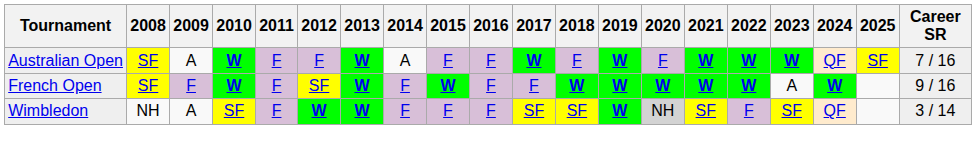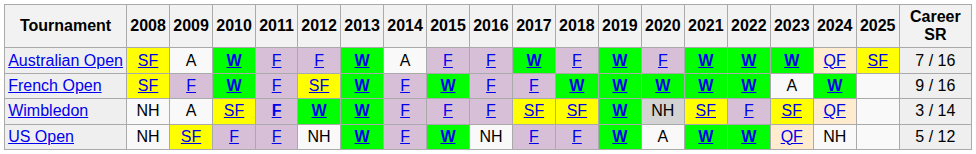 <table class="wikitable" style="text-align:center;font-size:100%">
 <tr style="background:#efefef;">
 <th>Tournament</th>
 <th>2008</th>
 <th>2009</th>
 <th>2010</th>
 <th>2011</th>
 <th>2012</th>
 <th>2013</th>
 <th>2014</th>
 <th>2015</th>
 <th>2016</th>
 <th>2017</th>
 <th>2018</th>
 <th>2019</th>
 <th>2020</th>
 <th>2021</th>
 <th>2022</th>
 <th>2023</th>
 <th>2024</th>
 <th>2025</th>
 <th style="width:65px;">Career SR</th>
 </tr>
 <tr>
 <td style="background:#efefef; text-align:left;"><a href='#'>Australian Open</a></td>
 <td style="text-align:center; background:yellow;"><a href='#'>SF</a></td>
 <td style="text-align:center;">A</td>
 <td style="text-align:center; background:lime;"><strong><a href='#'>W</a></strong></td>
 <td style="text-align:center; background:thistle;"><a href='#'>F</a></td>
 <td style="text-align:center; background:thistle;"><a href='#'>F</a></td>
 <td style="text-align:center; background:lime;"><strong><a href='#'>W</a></strong></td>
 <td style="text-align:center;">A</td>
 <td style="text-align:center; background:thistle;"><a href='#'>F</a></td>
 <td style="text-align:center; background:thistle;"><a href='#'>F</a></td>
 <td style="text-align:center; background:lime;"><strong><a href='#'>W</a></strong></td>
 <td style="text-align:center; background:thistle;"><a href='#'>F</a></td>
 <td style="text-align:center; background:lime;"><strong><a href='#'>W</a></strong></td>
 <td style="text-align:center; background:thistle;"><a href='#'>F</a></td>
 <td style="text-align:center; background:lime;"><strong><a href='#'>W</a></strong></td>
 <td style="text-align:center; background:lime;"><strong><a href='#'>W</a></strong></td>
 <td style="text-align:center; background:lime;"><strong><a href='#'>W</a></strong></td>
 <td style="text-align:center; background:#ffebcd;"><a href='#'>QF</a></td>
 <td style="text-align:center; background:yellow;"><a href='#'>SF</a></td>
 <td style="text-align:center; background:#efefef;">7 / 16</td>
 </tr>
 <tr>
 <td style="background:#efefef; text-align:left;"><a href='#'>French Open</a></td>
 <td style="text-align:center; background:yellow;"><a href='#'>SF</a></td>
 <td style="text-align:center; background:thistle;"><a href='#'>F</a></td>
 <td style="text-align:center; background:lime;"><strong><a href='#'>W</a></strong></td>
 <td style="text-align:center; background:thistle;"><a href='#'>F</a></td>
 <td style="text-align:center; background:yellow;"><a href='#'>SF</a></td>
 <td style="text-align:center; background:lime;"><strong><a href='#'>W</a></strong></td>
 <td style="text-align:center; background:thistle;"><a href='#'>F</a></td>
 <td style="text-align:center; background:lime;"><strong><a href='#'>W</a></strong></td>
 <td style="text-align:center; background:thistle;"><a href='#'>F</a></td>
 <td style="text-align:center; background:thistle;"><a href='#'>F</a></td>
 <td style="text-align:center; background:lime;"><strong><a href='#'>W</a></strong></td>
 <td style="text-align:center; background:lime;"><strong><a href='#'>W</a></strong></td>
 <td style="text-align:center; background:lime;"><strong><a href='#'>W</a></strong></td>
 <td style="text-align:center; background:lime;"><strong><a href='#'>W</a></strong></td>
 <td style="text-align:center; background:lime;"><strong><a href='#'>W</a></strong></td>
 <td>A</td>
 <td style="text-align:center; background:lime;"><strong><a href='#'>W</a></strong></td>
 <td></td>
 <td style="text-align:center; background:#efefef;">9 / 16</td>
 </tr>
 <tr>
 <td style="background:#efefef; text-align:left;"><a href='#'>Wimbledon</a></td>
 <td style="text-align:center;">NH</td>
 <td style="text-align:center;">A</td>
 <td style="text-align:center; background:yellow;"><a href='#'>SF</a></td>
-<td style="text-align:center; background:thistle;"><a href='#'>F</a></td>
+<td style="text-align:center; background:thistle;"><strong><a href='#'>F</a></strong></td>
 <td style="text-align:center; background:lime;"><strong><a href='#'>W</a></strong></td>
 <td style="text-align:center; background:lime;"><strong><a href='#'>W</a></strong></td>
 <td style="text-align:center; background:thistle;"><a href='#'>F</a></td>
 <td style="text-align:center; background:thistle;"><a href='#'>F</a></td>
 <td style="text-align:center; background:thistle;"><a href='#'>F</a></td>
 <td style="text-align:center; background:yellow;"><a href='#'>SF</a></td>
 <td style="text-align:center; background:yellow;"><a href='#'>SF</a></td>
 <td style="text-align:center; background:lime;"><strong><a href='#'>W</a></strong></td>
 <td style="background: lightgrey; text-align:center;">NH</td>
 <td style="text-align:center; background:yellow;"><a href='#'>SF</a></td>
 <td style="text-align:center; background:thistle;"><a href='#'>F</a></td>
 <td style="text-align:center; background:yellow;"><a href='#'>SF</a></td>
 <td style="text-align:center; background:#ffebcd;"><a href='#'>QF</a></td>
 <td></td>
 <td style="text-align:center; background:#efefef;">3 / 14</td>
 </tr>
+<tr>
+<td style="background:#efefef; text-align:left;"><a href='#'>US Open</a></td>
+<td style="text-align:center;">NH</td>
+<td style="text-align:center; background:yellow;"><a href='#'>SF</a></td>
+<td style="text-align:center; background:thistle;"><a href='#'>F</a></td>
+<td style="text-align:center; background:thistle;"><a href='#'>F</a></td>
+<td style="text-align:center;">NH</td>
+<td style="text-align:center; background:lime;"><strong><a href='#'>W</a></strong></td>
+<td style="text-align:center; background:thistle;"><a href='#'>F</a></td>
+<td style="text-align:center; background:lime;"><strong><a href='#'>W</a></strong></td>
+<td style="text-align:center;">NH</td>
+<td style="text-align:center; background:thistle;"><a href='#'>F</a></td>
+<td style="text-align:center; background:thistle;"><a href='#'>F</a></td>
+<td style="text-align:center; background:lime;"><strong><a href='#'>W</a></strong></td>
+<td style="text-align:center;">A</td>
+<td style="text-align:center; background:lime;"><strong><a href='#'>W</a></strong></td>
+<td style="text-align:center; background:lime;"><strong><a href='#'>W</a></strong></td>
+<td style="text-align:center; background:#ffebcd;"><a href='#'>QF</a></td>
+<td>NH</td>
+<td></td>
+<td style="text-align:center; background:#efefef;">5 / 12</td>
+</tr>
 </table>
